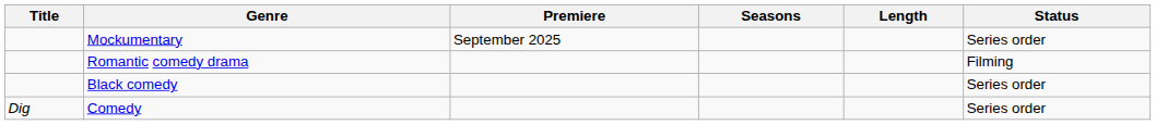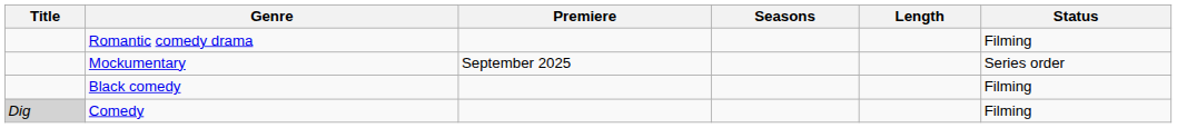 <table class="wikitable sortable" style="width:100%;">
 <tr>
 <th>Title</th>
 <th>Genre</th>
 <th>Premiere</th>
 <th>Seasons</th>
 <th>Length</th>
 <th>Status</th>
 </tr>
 <tr>
 <td><em></em></td>
+<td><a href='#'>Romantic</a> <a href='#'>comedy drama</a></td>
+<td></td>
+<td></td>
+<td></td>
+<td>Filming</td>
+</tr>
+<tr>
+<td><em></em></td>
 <td><a href='#'>Mockumentary</a></td>
 <td>September 2025</td>
 <td></td>
 <td></td>
 <td>Series order</td>
 </tr>
 <tr>
 <td><em></em></td>
-<td><a href='#'>Romantic</a> <a href='#'>comedy drama</a></td>
+<td><a href='#'>Black comedy</a></td>
 <td></td>
 <td></td>
 <td></td>
 <td>Filming</td>
 </tr>
 <tr>
-<td><em></em></td>
-<td><a href='#'>Black comedy</a></td>
-<td></td>
-<td></td>
-<td></td>
-<td>Series order</td>
-</tr>
-<tr>
-<td><em>Dig</em></td>
+<td style="background: lightgrey;"><em>Dig</em></td>
 <td><a href='#'>Comedy</a></td>
 <td></td>
 <td></td>
 <td></td>
-<td>Series order</td>
+<td>Filming</td>
 </tr>
 </table>
